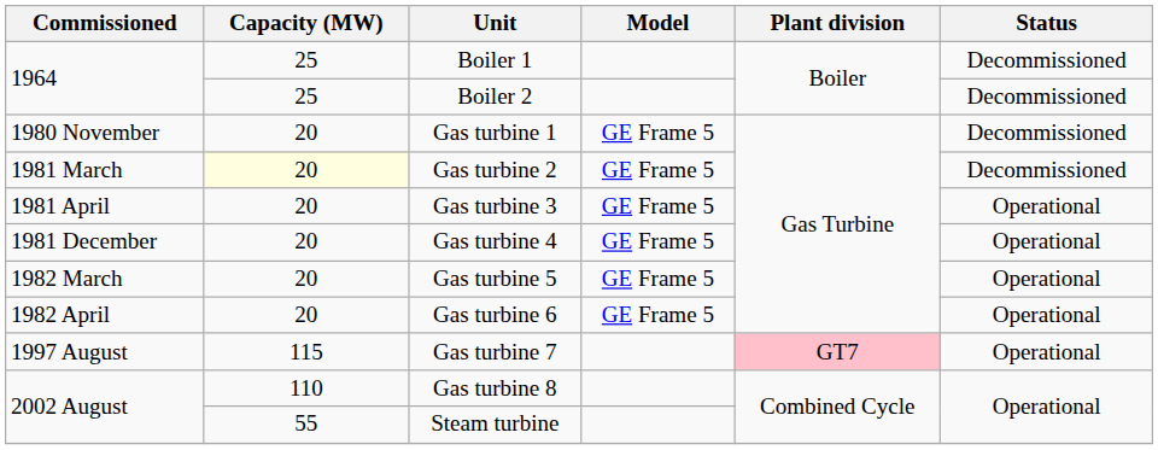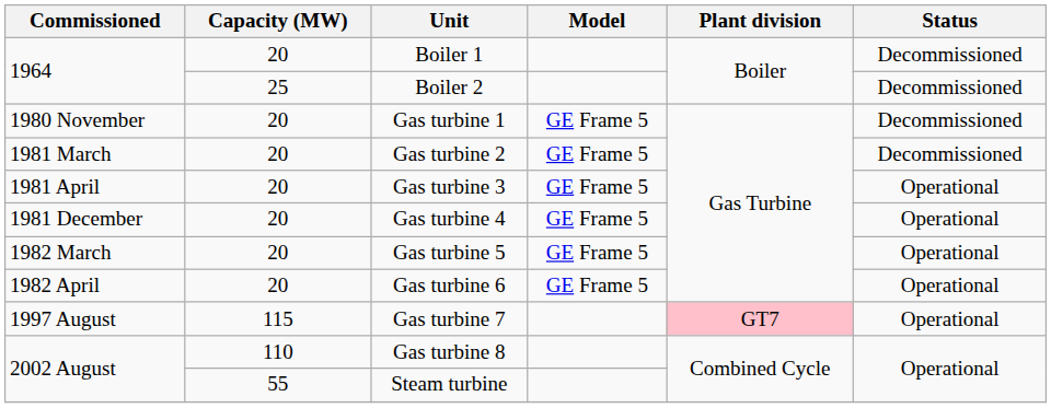 <table class="wikitable plainrowheaders" style="text-align:center;" width="800px">
 <tr>
 <th>Commissioned</th>
 <th>Capacity (MW)</th>
 <th>Unit</th>
 <th>Model</th>
 <th>Plant division</th>
 <th>Status</th>
 </tr>
 <tr>
 <td rowspan=2 align="left">1964</td>
-<td>25</td>
+<td>20</td>
 <td>Boiler 1</td>
 <td> </td>
 <td rowspan=2>Boiler</td>
 <td>Decommissioned</td>
 </tr>
 <tr>
 <td>25</td>
 <td>Boiler 2</td>
 <td> </td>
 <td>Decommissioned</td>
 </tr>
 <tr>
 <td align="left">1980 November</td>
 <td>20</td>
 <td>Gas turbine 1</td>
 <td><a href='#'>GE</a> Frame 5</td>
 <td rowspan=6>Gas Turbine</td>
 <td>Decommissioned</td>
 </tr>
 <tr>
 <td align="left">1981 March</td>
-<td style="background: lightyellow;">20</td>
+<td>20</td>
 <td>Gas turbine 2</td>
 <td><a href='#'>GE</a> Frame 5</td>
 <td>Decommissioned</td>
 </tr>
 <tr>
 <td align="left">1981 April</td>
 <td>20</td>
 <td>Gas turbine 3</td>
 <td><a href='#'>GE</a> Frame 5</td>
 <td>Operational</td>
 </tr>
 <tr>
 <td align="left">1981 December</td>
 <td>20</td>
 <td>Gas turbine 4</td>
 <td><a href='#'>GE</a> Frame 5</td>
 <td>Operational</td>
 </tr>
 <tr>
 <td align="left">1982 March</td>
 <td>20</td>
 <td>Gas turbine 5</td>
 <td><a href='#'>GE</a> Frame 5</td>
 <td>Operational</td>
 </tr>
 <tr>
 <td align="left">1982 April</td>
 <td>20</td>
 <td>Gas turbine 6</td>
 <td><a href='#'>GE</a> Frame 5</td>
 <td>Operational</td>
 </tr>
 <tr>
 <td align="left">1997 August</td>
 <td>115</td>
 <td>Gas turbine 7</td>
 <td> </td>
 <td style="background: pink;">GT7</td>
 <td>Operational</td>
 </tr>
 <tr>
 <td rowspan=2 align="left">2002 August</td>
 <td>110</td>
 <td>Gas turbine 8</td>
 <td> </td>
 <td rowspan=2>Combined Cycle</td>
 <td rowspan=2>Operational</td>
 </tr>
 <tr>
 <td>55</td>
 <td>Steam turbine</td>
 <td> </td>
 </tr>
 <tr>
 </tr>
 </table>
